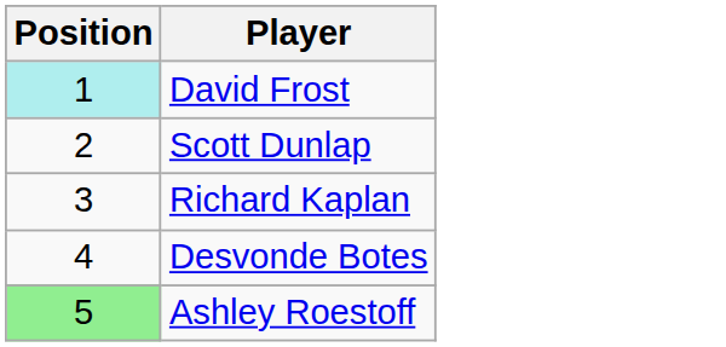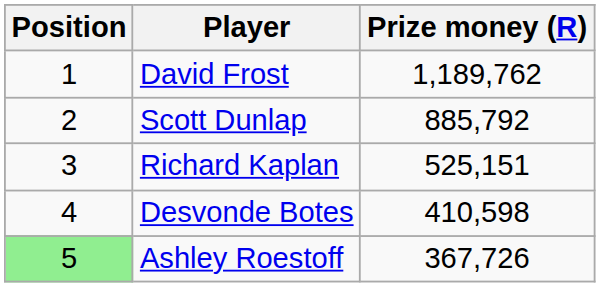 <table class=wikitable>
 <tr>
 <th>Position</th>
 <th>Player</th>
+<th>Prize money (<a href='#'>R</a>)</th>
 </tr>
 <tr>
-<td align=center style="background: paleturquoise;">1</td>
+<td align=center>1</td>
 <td> <a href='#'>David Frost</a></td>
+<td align=center>1,189,762</td>
 </tr>
 <tr>
 <td align=center>2</td>
 <td> <a href='#'>Scott Dunlap</a></td>
+<td align=center>885,792</td>
 </tr>
 <tr>
 <td align=center>3</td>
 <td> <a href='#'>Richard Kaplan</a></td>
+<td align=center>525,151</td>
 </tr>
 <tr>
 <td align=center>4</td>
 <td> <a href='#'>Desvonde Botes</a></td>
+<td align=center>410,598</td>
 </tr>
 <tr>
 <td align=center style="background: lightgreen;">5</td>
 <td> <a href='#'>Ashley Roestoff</a></td>
+<td align=center>367,726</td>
 </tr>
 </table>
